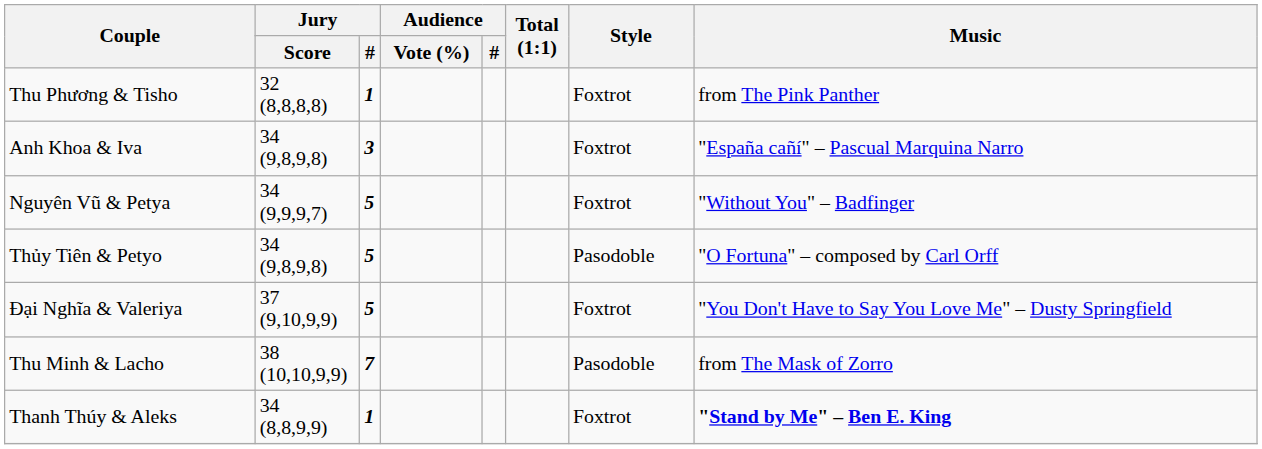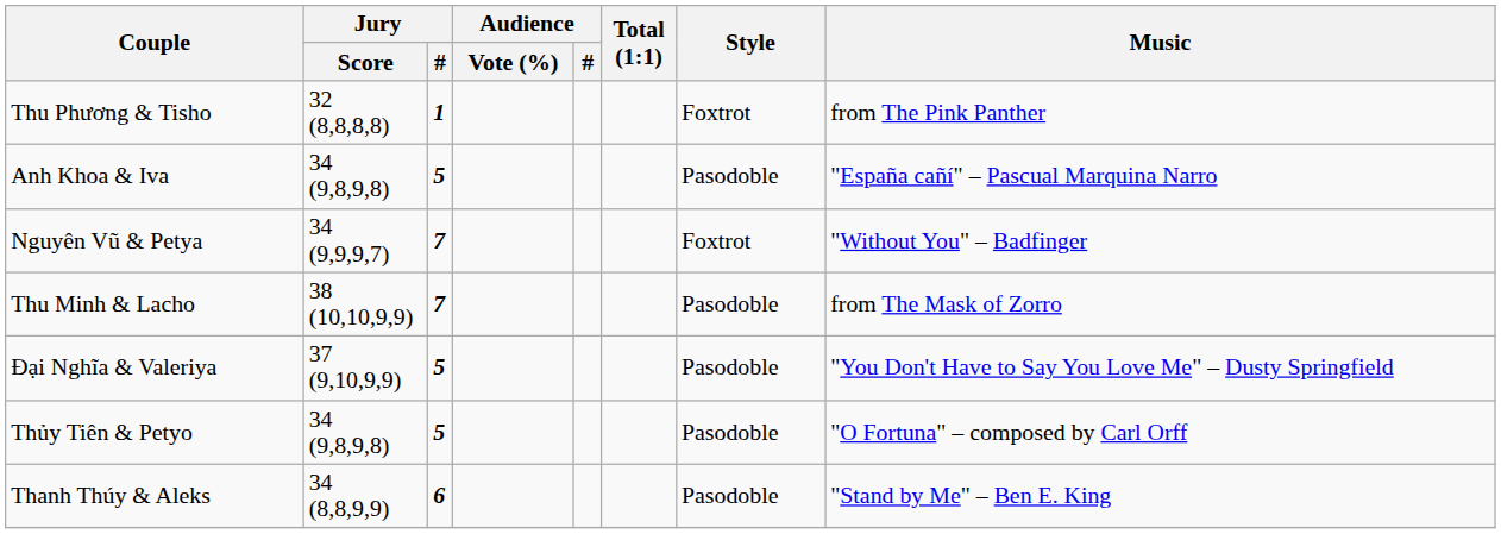 <table class="wikitable" style="width:80%;">
 <tr>
 <th rowspan=2 style="width:20%;">Couple</th>
 <th colspan=2 style="width:10%;">Jury</th>
 <th colspan=2 style="width:10%;">Audience</th>
 <th rowspan=2 style="width:5%;">Total<br> (1:1)</th>
 <th rowspan=2 style="width:10%;">Style</th>
 <th rowspan=2 style="width:45%;">Music</th>
 </tr>
 <tr>
 <th>Score</th>
 <th>#</th>
 <th>Vote (%)</th>
 <th>#</th>
 </tr>
 <tr>
 <td>Thu Phương & Tisho</td>
 <td>32<br> (8,8,8,8)</td>
 <td><strong><em>1</em></strong></td>
 <td></td>
 <td></td>
 <td><strong><em></em></strong></td>
 <td>Foxtrot</td>
 <td>from <a href='#'>The Pink Panther</a></td>
 </tr>
 <tr>
 <td>Anh Khoa & Iva</td>
 <td>34<br> (9,8,9,8)</td>
-<td><strong><em>3</em></strong></td>
+<td><strong><em>5</em></strong></td>
 <td></td>
 <td></td>
 <td><strong><em></em></strong></td>
-<td>Foxtrot</td>
+<td>Pasodoble</td>
 <td>"<a href='#'>España cañí</a>" – <a href='#'>Pascual Marquina Narro</a></td>
 </tr>
 <tr>
 <td>Nguyên Vũ & Petya</td>
 <td>34<br> (9,9,9,7)</td>
-<td><strong><em>5</em></strong></td>
+<td><strong><em>7</em></strong></td>
 <td></td>
 <td></td>
 <td><strong><em></em></strong></td>
 <td>Foxtrot</td>
 <td>"<a href='#'>Without You</a>" – <a href='#'>Badfinger</a></td>
+</tr>
+<tr>
+<td>Thu Minh & Lacho</td>
+<td>38<br> (10,10,9,9)</td>
+<td><strong><em>7</em></strong></td>
+<td></td>
+<td></td>
+<td><strong><em></em></strong></td>
+<td>Pasodoble</td>
+<td>from <a href='#'>The Mask of Zorro</a></td>
+</tr>
+<tr>
+<td>Đại Nghĩa & Valeriya</td>
+<td>37<br> (9,10,9,9)</td>
+<td><strong><em>5</em></strong></td>
+<td></td>
+<td></td>
+<td><strong><em></em></strong></td>
+<td>Pasodoble</td>
+<td>"<a href='#'>You Don't Have to Say You Love Me</a>" – <a href='#'>Dusty Springfield</a></td>
 </tr>
 <tr>
 <td>Thủy Tiên & Petyo</td>
 <td>34<br> (9,8,9,8)</td>
 <td><strong><em>5</em></strong></td>
 <td></td>
 <td></td>
 <td><strong><em></em></strong></td>
 <td>Pasodoble</td>
 <td>"<a href='#'>O Fortuna</a>" – composed by <a href='#'>Carl Orff</a></td>
 </tr>
 <tr>
-<td>Đại Nghĩa & Valeriya</td>
-<td>37<br> (9,10,9,9)</td>
-<td><strong><em>5</em></strong></td>
-<td></td>
-<td></td>
-<td><strong><em></em></strong></td>
-<td>Foxtrot</td>
-<td>"<a href='#'>You Don't Have to Say You Love Me</a>" – <a href='#'>Dusty Springfield</a></td>
-</tr>
-<tr>
-<td>Thu Minh & Lacho</td>
-<td>38<br> (10,10,9,9)</td>
-<td><strong><em>7</em></strong></td>
+<td>Thanh Thúy & Aleks</td>
+<td>34<br> (8,8,9,9)</td>
+<td><strong><em>6</em></strong></td>
 <td></td>
 <td></td>
 <td><strong><em></em></strong></td>
 <td>Pasodoble</td>
-<td>from <a href='#'>The Mask of Zorro</a></td>
-</tr>
-<tr>
-<td>Thanh Thúy & Aleks</td>
-<td>34<br> (8,8,9,9)</td>
-<td><strong><em>1</em></strong></td>
-<td></td>
-<td></td>
-<td><strong><em></em></strong></td>
-<td>Foxtrot</td>
-<td><strong>"<a href='#'>Stand by Me</a>" – <a href='#'>Ben E. King</a></strong></td>
+<td>"<a href='#'>Stand by Me</a>" – <a href='#'>Ben E. King</a></td>
 </tr>
 <tr>
 </tr>
 </table>
